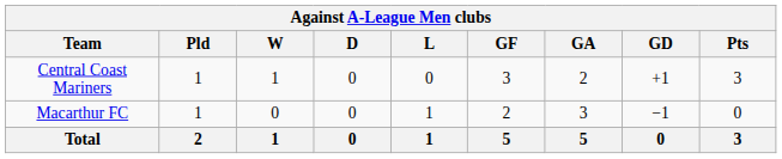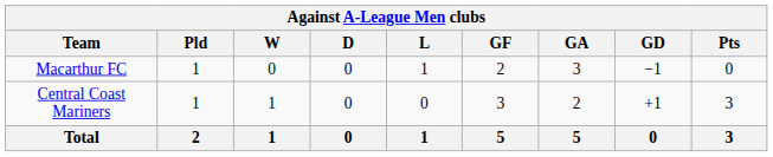 <table width=60% class="wikitable" style="text-align:center">
 <tr>
 <th colspan=9>Against <a href='#'>A-League Men</a> clubs</th>
 </tr>
 <tr>
 <th width=10%>Team</th>
 <th width=5%>Pld</th>
 <th width=5%>W</th>
 <th width=5%>D</th>
 <th width=5%>L</th>
 <th width=5%>GF</th>
 <th width=5%>GA</th>
 <th width=5%>GD</th>
 <th width=5%>Pts</th>
 </tr>
 <tr>
+<td><a href='#'>Macarthur FC</a></td>
+<td>1</td>
+<td>0</td>
+<td>0</td>
+<td>1</td>
+<td>2</td>
+<td>3</td>
+<td>−1</td>
+<td>0</td>
+</tr>
+<tr>
 <td><a href='#'>Central Coast Mariners</a></td>
 <td>1</td>
 <td>1</td>
 <td>0</td>
 <td>0</td>
 <td>3</td>
 <td>2</td>
 <td>+1</td>
 <td>3</td>
-</tr>
-<tr>
-<td><a href='#'>Macarthur FC</a></td>
-<td>1</td>
-<td>0</td>
-<td>0</td>
-<td>1</td>
-<td>2</td>
-<td>3</td>
-<td>−1</td>
-<td>0</td>
 </tr>
 <tr>
 <th>Total</th>
 <th>2</th>
 <th>1</th>
 <th>0</th>
 <th>1</th>
 <th>5</th>
 <th>5</th>
 <th>0</th>
 <th>3</th>
 </tr>
 </table>
